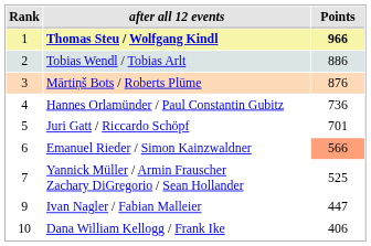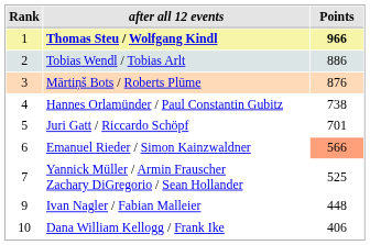 <table cellspacing="1" cellpadding="3" style="border:1px solid #AAAAAA;font-size:86%">
 <tr style="background-color: #E4E4E4;">
 <th style="border-bottom:1px solid #AAAAAA; width: 10px;">Rank</th>
 <th style="border-bottom:1px solid #AAAAAA; width: 275px;"><em>after all 12 events</em></th>
 <th style="border-bottom:1px solid #AAAAAA; width: 50px;">Points</th>
 </tr>
 <tr style="background:#f7f6a8;">
 <td align=center>1</td>
 <td><strong> <a href='#'>Thomas Steu</a> / <a href='#'>Wolfgang Kindl</a></strong></td>
 <td align=center><strong>966</strong></td>
 </tr>
 <tr style="background:#dce5e5;">
 <td align=center>2</td>
 <td> <a href='#'>Tobias Wendl</a> / <a href='#'>Tobias Arlt</a></td>
 <td align=center>886</td>
 </tr>
 <tr style="background:#ffdab9;">
 <td align=center>3</td>
 <td> <a href='#'>Mārtiņš Bots</a> / <a href='#'>Roberts Plūme</a></td>
 <td align=center>876</td>
 </tr>
 <tr>
 <td align=center>4</td>
 <td> <a href='#'>Hannes Orlamünder</a> / <a href='#'>Paul Constantin Gubitz</a></td>
-<td align=center>736</td>
+<td align=center>738</td>
 </tr>
 <tr>
 <td align=center>5</td>
 <td> <a href='#'>Juri Gatt</a> / <a href='#'>Riccardo Schöpf</a></td>
 <td align=center>701</td>
 </tr>
 <tr>
 <td align=center>6</td>
 <td> <a href='#'>Emanuel Rieder</a> / <a href='#'>Simon Kainzwaldner</a></td>
 <td align=center style="background: lightsalmon;">566</td>
 </tr>
 <tr>
 <td align=center>7</td>
 <td> <a href='#'>Yannick Müller</a> / <a href='#'>Armin Frauscher</a><br> <a href='#'>Zachary DiGregorio</a> / <a href='#'>Sean Hollander</a></td>
 <td align=center>525</td>
 </tr>
 <tr>
 <td align=center>9</td>
 <td> <a href='#'>Ivan Nagler</a> / <a href='#'>Fabian Malleier</a></td>
-<td align=center>447</td>
+<td align=center>448</td>
 </tr>
 <tr>
 <td align=center>10</td>
 <td> <a href='#'>Dana William Kellogg</a> / <a href='#'>Frank Ike</a></td>
 <td align=center>406</td>
 </tr>
 </table>
